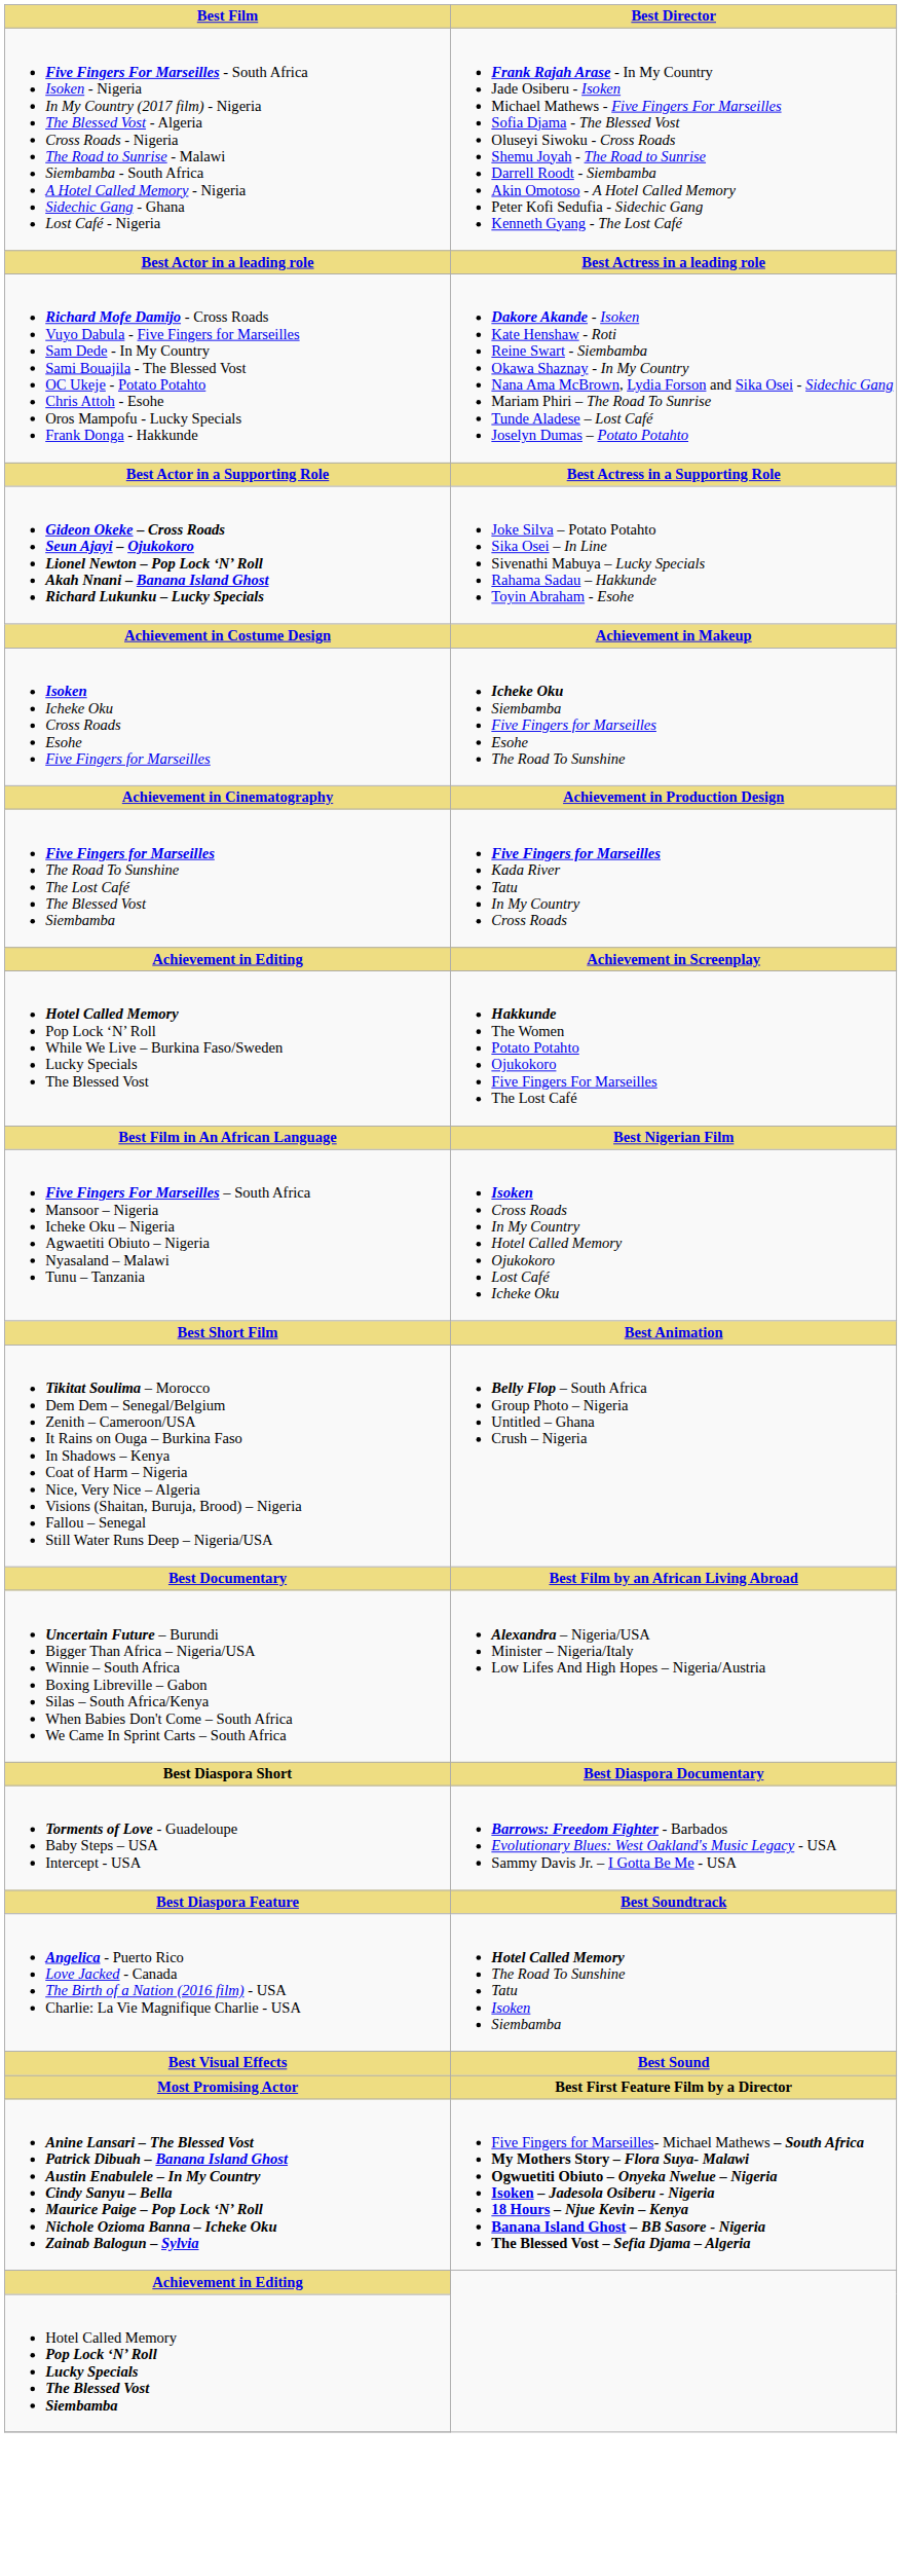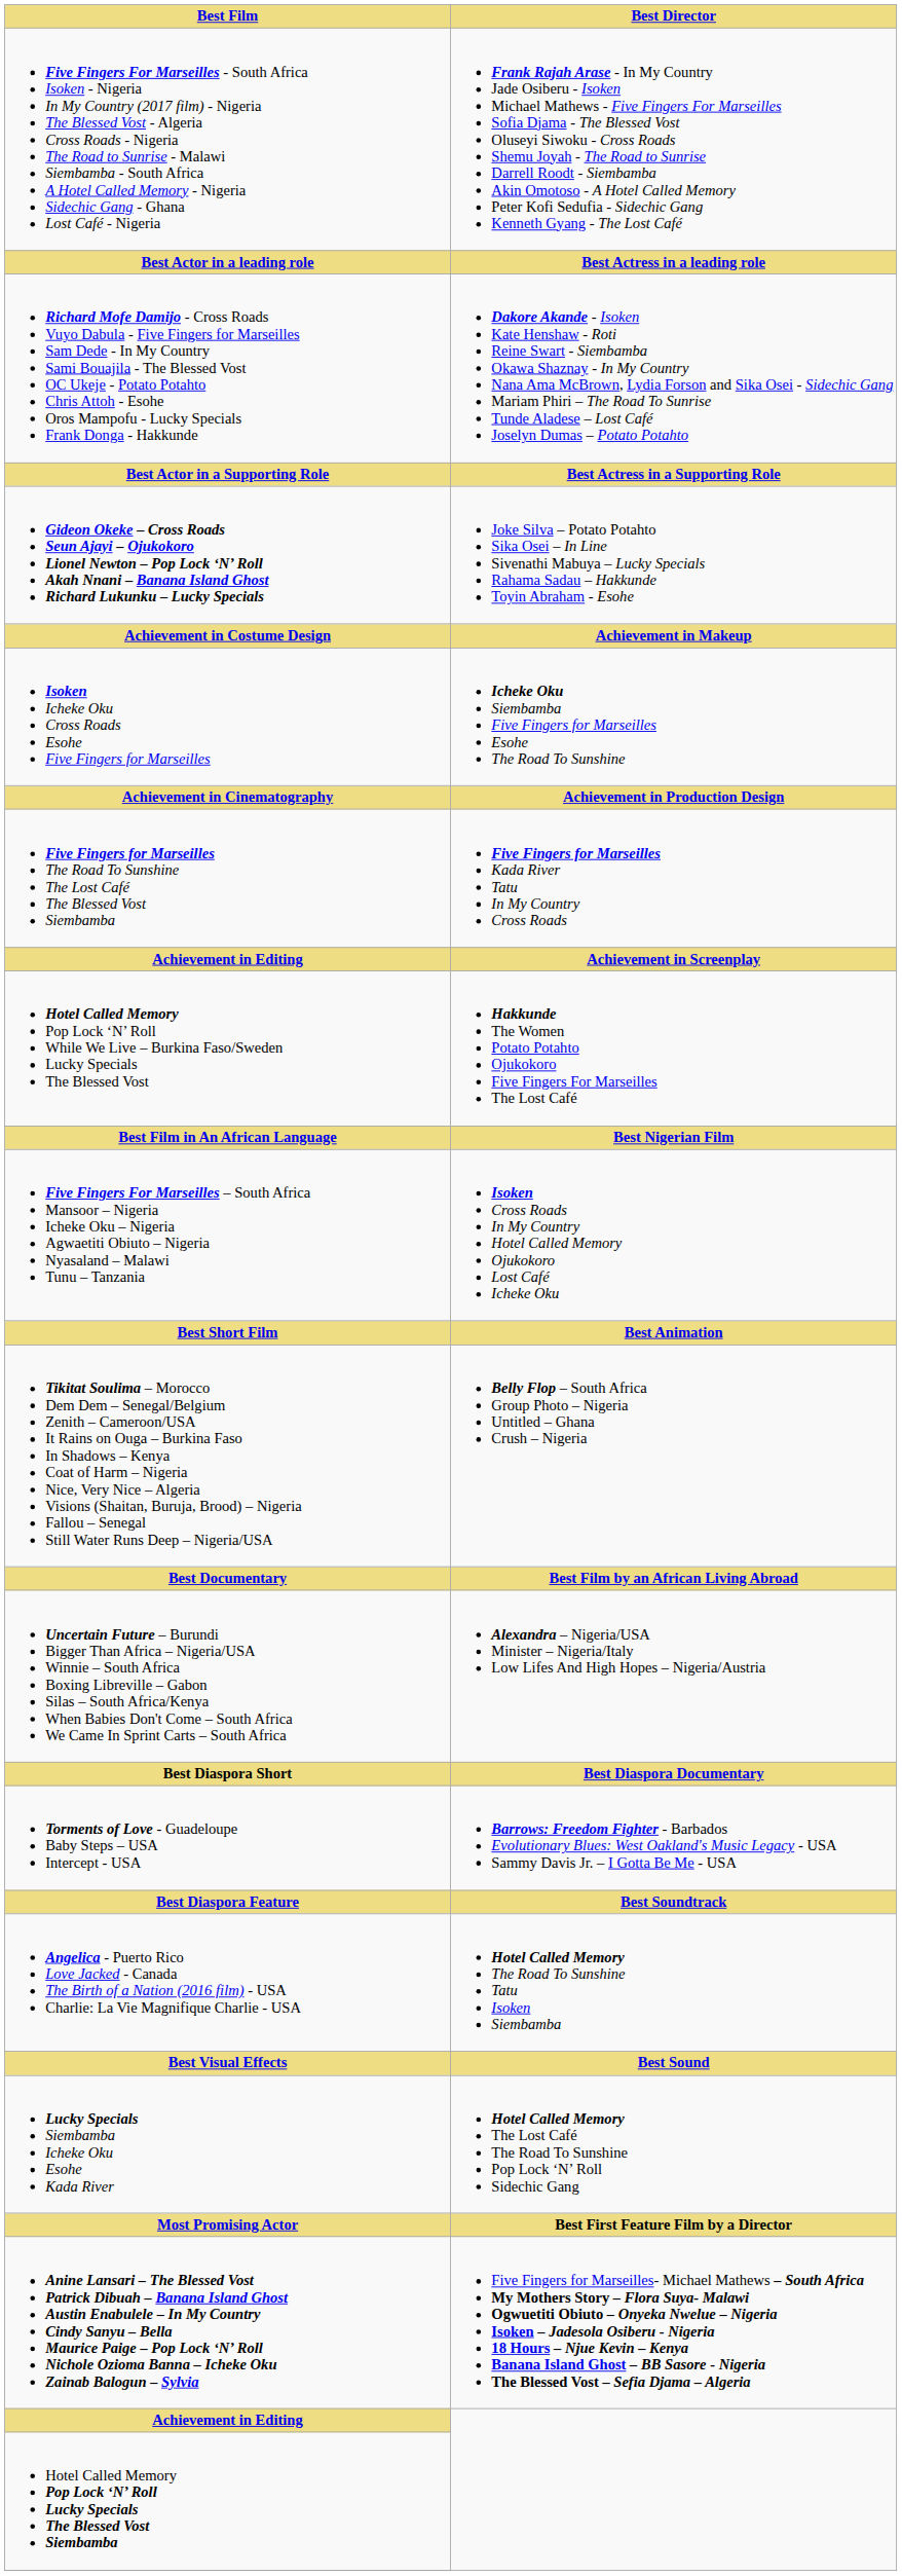 <table class="wikitable">
 <tr>
 <th style="background:#EEDD82; width:50%"><a href='#'>Best Film</a></th>
 <th style="background:#EEDD82; width:50%"><a href='#'>Best Director</a></th>
 </tr>
 <tr>
 <td valign="top"><br><ul><li><strong><em><a href='#'>Five Fingers For Marseilles</a></em></strong> - South Africa</li><li><em><a href='#'>Isoken</a></em> - Nigeria</li><li><em>In My Country (2017 film)</em> - Nigeria</li><li><em><a href='#'>The Blessed Vost</a></em> - Algeria</li><li><em>Cross Roads</em> - Nigeria</li><li><em><a href='#'>The Road to Sunrise</a></em> - Malawi</li><li><em>Siembamba</em> - South Africa</li><li><em><a href='#'>A Hotel Called Memory</a></em> - Nigeria</li><li><em><a href='#'>Sidechic Gang</a></em> - Ghana</li><li><em>Lost Café</em> - Nigeria</li></ul></td>
 <td valign="top"><br><ul><li><strong><em><a href='#'>Frank Rajah Arase</a></em></strong> - In My Country</li><li>Jade Osiberu - <em><a href='#'>Isoken</a></em></li><li>Michael Mathews - <em><a href='#'>Five Fingers For Marseilles</a></em></li><li><a href='#'>Sofia Djama</a> - <em>The Blessed Vost</em></li><li>Oluseyi Siwoku - <em>Cross Roads</em></li><li><a href='#'>Shemu Joyah</a> - <em><a href='#'>The Road to Sunrise</a></em></li><li><a href='#'>Darrell Roodt</a> - <em>Siembamba</em></li><li><a href='#'>Akin Omotoso</a> - <em>A Hotel Called Memory</em></li><li>Peter Kofi Sedufia - <em>Sidechic Gang</em></li><li><a href='#'>Kenneth Gyang</a> - <em>The Lost Café</em></li></ul></td>
 </tr>
 <tr>
 <th style="background:#EEDD82; width:50%"><a href='#'>Best Actor in a leading role</a></th>
 <th style="background:#EEDD82; width:50%"><a href='#'>Best Actress in a leading role</a></th>
 </tr>
 <tr>
 <td valign="top"><br><ul><li><strong><em><a href='#'>Richard Mofe Damijo</a></em></strong> - Cross Roads</li><li><a href='#'>Vuyo Dabula</a> - <a href='#'>Five Fingers for Marseilles</a></li><li><a href='#'>Sam Dede</a> - In My Country</li><li><a href='#'>Sami Bouajila</a> - The Blessed Vost</li><li><a href='#'>OC Ukeje</a> - <a href='#'>Potato Potahto</a></li><li><a href='#'>Chris Attoh</a> - Esohe</li><li>Oros Mampofu - Lucky Specials</li><li><a href='#'>Frank Donga</a> - Hakkunde</li></ul></td>
 <td valign="top"><br><ul><li><strong><em><a href='#'>Dakore Akande</a></em></strong> - <em><a href='#'>Isoken</a></em></li><li><a href='#'>Kate Henshaw</a> - <em>Roti</em></li><li><a href='#'>Reine Swart</a> - <em>Siembamba</em></li><li><a href='#'>Okawa Shaznay</a> - <em>In My Country</em></li><li><a href='#'>Nana Ama McBrown</a>, <a href='#'>Lydia Forson</a> and <a href='#'>Sika Osei</a> - <em><a href='#'>Sidechic Gang</a></em></li><li>Mariam Phiri – <em>The Road To Sunrise</em></li><li><a href='#'>Tunde Aladese</a> – <em>Lost Café</em></li><li><a href='#'>Joselyn Dumas</a> – <em><a href='#'>Potato Potahto</a></em></li></ul></td>
 </tr>
 <tr>
 <th style="background:#EEDD82; width:50%"><a href='#'>Best Actor in a Supporting Role</a></th>
 <th style="background:#EEDD82; width:50%"><a href='#'>Best Actress in a Supporting Role</a></th>
 </tr>
 <tr>
 <td valign="top"><br><ul><li><strong><em><a href='#'>Gideon Okeke</a><strong> – Cross Roads<em></li><li><a href='#'>Seun Ajayi</a> – </em><a href='#'>Ojukokoro</a><em></li><li>Lionel Newton – </em>Pop Lock ‘N’ Roll<em></li><li>Akah Nnani – </em><a href='#'>Banana Island Ghost</a><em></li><li>Richard Lukunku – </em>Lucky Specials<em></li></ul></td>
 <td valign="top"><br><ul><li></em></strong><a href='#'>Joke Silva</a></strong> – Potato Potahto</em></li><li><a href='#'>Sika Osei</a> – <em>In Line</em></li><li>Sivenathi Mabuya – <em>Lucky Specials</em></li><li><a href='#'>Rahama Sadau</a> – <em>Hakkunde</em></li><li><a href='#'>Toyin Abraham</a> - <em>Esohe</em></li></ul></td>
 </tr>
 <tr>
 <th style="background:#EEDD82; width:50%"><a href='#'>Achievement in Costume Design</a></th>
 <th style="background:#EEDD82; width:50%"><a href='#'>Achievement in Makeup</a></th>
 </tr>
 <tr>
 <td valign="top"><br><ul><li><strong><em><a href='#'>Isoken</a></em></strong></li><li><em>Icheke Oku</em></li><li><em>Cross Roads</em></li><li><em>Esohe</em></li><li><em><a href='#'>Five Fingers for Marseilles</a></em></li></ul></td>
 <td valign="top"><br><ul><li><strong><em>Icheke Oku</em></strong></li><li><em>Siembamba</em></li><li><em><a href='#'>Five Fingers for Marseilles</a></em></li><li><em>Esohe</em></li><li><em>The Road To Sunshine</em></li></ul></td>
 </tr>
 <tr>
 <th style="background:#EEDD82; width:50%"><a href='#'>Achievement in Cinematography</a></th>
 <th style="background:#EEDD82; width:50%"><a href='#'>Achievement in Production Design</a></th>
 </tr>
 <tr>
 <td valign="top"><br><ul><li><strong><em><a href='#'>Five Fingers for Marseilles</a></em></strong></li><li><em>The Road To Sunshine</em></li><li><em>The Lost Café</em></li><li><em>The Blessed Vost</em></li><li><em>Siembamba</em></li></ul></td>
 <td valign="top"><br><ul><li><strong><em><a href='#'>Five Fingers for Marseilles</a></em></strong></li><li><em>Kada River</em></li><li><em>Tatu</em></li><li><em>In My Country</em></li><li><em>Cross Roads</em></li></ul></td>
 </tr>
 <tr>
 <th style="background:#EEDD82; width:50%"><a href='#'>Achievement in Editing</a></th>
 <th style="background:#EEDD82; width:50%"><a href='#'>Achievement in Screenplay</a></th>
 </tr>
 <tr>
 <td valign="top"><br><ul><li><strong><em>Hotel Called Memory</em></strong></li><li>Pop Lock ‘N’ Roll</li><li>While We Live – Burkina Faso/Sweden</li><li>Lucky Specials</li><li>The Blessed Vost</li></ul></td>
 <td valign="top"><br><ul><li><strong><em>Hakkunde</em></strong></li><li>The Women</li><li><a href='#'>Potato Potahto</a></li><li><a href='#'>Ojukokoro</a></li><li><a href='#'>Five Fingers For Marseilles</a></li><li>The Lost Café</li></ul></td>
 </tr>
 <tr>
 <th style="background:#EEDD82; width:50%"><a href='#'>Best Film in An African Language</a></th>
 <th style="background:#EEDD82; width:50%"><a href='#'>Best Nigerian Film</a></th>
 </tr>
 <tr>
 <td valign="top"><br><ul><li><strong><em><a href='#'>Five Fingers For Marseilles</a></em></strong> – South Africa</li><li>Mansoor – Nigeria</li><li>Icheke Oku – Nigeria</li><li>Agwaetiti Obiuto – Nigeria</li><li>Nyasaland – Malawi</li><li>Tunu – Tanzania</li></ul></td>
 <td valign="top"><br><ul><li><strong><em><a href='#'>Isoken</a></em></strong></li><li><em>Cross Roads</em></li><li><em>In My Country</em></li><li><em>Hotel Called Memory</em></li><li><em>Ojukokoro</em></li><li><em>Lost Café</em></li><li><em>Icheke Oku</em></li></ul></td>
 </tr>
 <tr>
 <th style="background:#EEDD82; width:50%"><a href='#'>Best Short Film</a></th>
 <th style="background:#EEDD82; width:50%"><a href='#'>Best Animation</a></th>
 </tr>
 <tr>
 <td valign="top"><br><ul><li><strong><em>Tikitat Soulima</em></strong> – Morocco</li><li>Dem Dem – Senegal/Belgium</li><li>Zenith – Cameroon/USA</li><li>It Rains on Ouga – Burkina Faso</li><li>In Shadows – Kenya</li><li>Coat of Harm – Nigeria</li><li>Nice, Very Nice – Algeria</li><li>Visions (Shaitan, Buruja, Brood) – Nigeria</li><li>Fallou – Senegal</li><li>Still Water Runs Deep – Nigeria/USA</li></ul></td>
 <td valign="top"><br><ul><li><strong><em>Belly Flop</em></strong> – South Africa</li><li>Group Photo – Nigeria</li><li>Untitled – Ghana</li><li>Crush – Nigeria</li></ul></td>
 </tr>
 <tr>
 <th style="background:#EEDD82; width:50%"><a href='#'>Best Documentary</a></th>
 <th style="background:#EEDD82; width:50%"><a href='#'>Best Film by an African Living Abroad</a></th>
 </tr>
 <tr>
 <td valign="top"><br><ul><li><strong><em>Uncertain Future</em></strong> – Burundi</li><li>Bigger Than Africa – Nigeria/USA</li><li>Winnie – South Africa</li><li>Boxing Libreville – Gabon</li><li>Silas – South Africa/Kenya</li><li>When Babies Don't Come – South Africa</li><li>We Came In Sprint Carts – South Africa</li></ul></td>
 <td valign="top"><br><ul><li><strong><em>Alexandra</em></strong> – Nigeria/USA</li><li>Minister – Nigeria/Italy</li><li>Low Lifes And High Hopes – Nigeria/Austria</li></ul></td>
 </tr>
 <tr>
 <th style="background:#EEDD82; width:50%">Best Diaspora Short</th>
 <th style="background:#EEDD82; width:50%"><a href='#'>Best Diaspora Documentary</a></th>
 </tr>
 <tr>
 <td valign="top"><br><ul><li><strong><em>Torments of Love</em></strong> - Guadeloupe</li><li>Baby Steps – USA</li><li>Intercept - USA</li></ul></td>
 <td valign="top"><br><ul><li><strong><em><a href='#'>Barrows: Freedom Fighter</a></em></strong> - Barbados</li><li><em><a href='#'>Evolutionary Blues: West Oakland's Music Legacy</a></em> - USA</li><li>Sammy Davis Jr. – <a href='#'>I Gotta Be Me</a> - USA</li></ul></td>
 </tr>
 <tr>
 <th style="background:#EEDD82; width:50%"><a href='#'>Best Diaspora Feature</a></th>
 <th style="background:#EEDD82; width:50%"><a href='#'>Best Soundtrack</a></th>
 </tr>
 <tr>
 <td valign="top"><br><ul><li><strong><em><a href='#'>Angelica</a></em></strong> - Puerto Rico</li><li><em><a href='#'>Love Jacked</a></em> - Canada</li><li><em><a href='#'>The Birth of a Nation (2016 film)</a></em> - USA</li><li>Charlie: La Vie Magnifique Charlie - USA</li></ul></td>
 <td valign="top"><br><ul><li><strong><em>Hotel Called Memory</em></strong></li><li><em>The Road To Sunshine</em></li><li><em>Tatu</em></li><li><em><a href='#'>Isoken</a></em></li><li><em>Siembamba</em></li></ul></td>
 </tr>
 <tr>
 <th style="background:#EEDD82; width:50%"><a href='#'>Best Visual Effects</a></th>
 <th style="background:#EEDD82; width:50%"><a href='#'>Best Sound</a></th>
 </tr>
 <tr>
+<td valign="top"><br><ul><li><strong><em>Lucky Specials</em></strong></li><li><em>Siembamba</em></li><li><em>Icheke Oku</em></li><li><em>Esohe</em></li><li><em>Kada River</em></li></ul></td>
+<td valign="top"><br><ul><li><strong><em>Hotel Called Memory</em></strong></li><li>The Lost Café</li><li>The Road To Sunshine</li><li>Pop Lock ‘N’ Roll</li><li>Sidechic Gang</li></ul></td>
+</tr>
+<tr>
 <th style="background:#EEDD82; width:50%"><a href='#'>Most Promising Actor</a></th>
 <th style="background:#EEDD82; width:50%">Best First Feature Film by a Director</th>
 </tr>
 <tr>
 <td valign="top"><br><ul><li><strong><em>Anine Lansari<strong> – The Blessed Vost<em></li><li>Patrick Dibuah – </em><a href='#'>Banana Island Ghost</a><em></li><li>Austin Enabulele – </em>In My Country<em></li><li>Cindy Sanyu – </em>Bella<em></li><li>Maurice Paige – </em>Pop Lock ‘N’ Roll<em></li><li>Nichole Ozioma Banna – </em>Icheke Oku<em></li><li>Zainab Balogun – <a href='#'>Sylvia</a></li></ul></td>
 <td valign="top"><br><ul><li></em></strong><a href='#'>Five Fingers for Marseilles</a>- Michael Mathews<strong><em> – South Africa</li><li></em>My Mothers Story<em> – Flora Suya- Malawi</li><li></em>Ogwuetiti Obiuto<em> – Onyeka Nwelue – Nigeria</li><li></em><a href='#'>Isoken</a><em> – Jadesola Osiberu - Nigeria</li><li></em><a href='#'>18 Hours</a><em> – Njue Kevin – Kenya</li><li></em><a href='#'>Banana Island Ghost</a><em> – BB Sasore - Nigeria</li><li></em>The Blessed Vost<em> – Sefia Djama – Algeria</li></ul></td>
 </tr>
 <tr>
 <th style="background:#EEDD82; width:50%"><a href='#'>Achievement in Editing</a></th>
 </tr>
 <tr>
 <td valign="top"><br><ul><li></em></strong>Hotel Called Memory<strong><em></li><li>Pop Lock ‘N’ Roll</li><li>Lucky Specials</li><li>The Blessed Vost</li><li>Siembamba</li></ul></td>
 </tr>
 <tr>
 </tr>
 </table>
